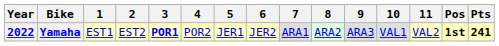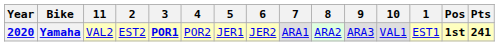 <table class="wikitable" style="text-align:center;">
 <tr>
 <th>Year</th>
 <th>Bike</th>
-<th>1</th>
+<th>11</th>
 <th>2</th>
 <th>3</th>
 <th>4</th>
 <th>5</th>
 <th>6</th>
 <th>7</th>
 <th>8</th>
 <th>9</th>
 <th>10</th>
-<th>11</th>
+<th>1</th>
 <th>Pos</th>
 <th>Pts</th>
 </tr>
 <tr>
-<th><a href='#'>2022</a></th>
+<th><a href='#'>2020</a></th>
 <th><a href='#'>Yamaha</a></th>
-<td style="background:#ffffbf;"><a href='#'>EST1</a><br></td>
+<td style="background:#ffffbf;"><a href='#'>VAL2</a><br></td>
 <td style="background:#ffffbf;"><a href='#'>EST2</a><br></td>
 <td style="background:#ffffbf;"><strong><a href='#'>POR1</a><br></strong></td>
 <td style="background:#ffffbf;"><a href='#'>POR2</a><br></td>
 <td style="background:#ffffbf;"><a href='#'>JER1</a><br></td>
 <td style="background:#ffffbf;"><a href='#'>JER2</a><br></td>
 <td style="background:#dfdfdf;"><a href='#'>ARA1</a><br></td>
 <td style="background:#dfffdf;"><a href='#'>ARA2</a><br></td>
 <td style="background:#dfdfdf;"><a href='#'>ARA3</a><br></td>
 <td style="background:#dfdfdf;"><a href='#'>VAL1</a><br></td>
-<td style="background:#ffffbf;"><a href='#'>VAL2</a><br></td>
+<td style="background:#ffffbf;"><a href='#'>EST1</a><br></td>
 <th style="background:#ffffbf;">1st</th>
 <th style="background:#ffffbf;">241</th>
 </tr>
 </table>
